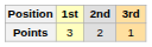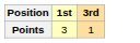 <table class="wikitable" style="font-size:90%; text-align:center">
 <tr>
 <th>Position</th>
 <td style="background:#ffffbf;"> <strong>1st</strong> </td>
-<td style="background:#dfdfdf;"> <strong>2nd</strong> </td>
 <td style="background:#ffdf9f;"> <strong>3rd</strong> </td>
 </tr>
 <tr>
 <th>Points</th>
 <td style="background:#ffffbf;">3</td>
-<td style="background:#dfdfdf;">2</td>
 <td style="background:#ffdf9f;">1</td>
 </tr>
 </table>
